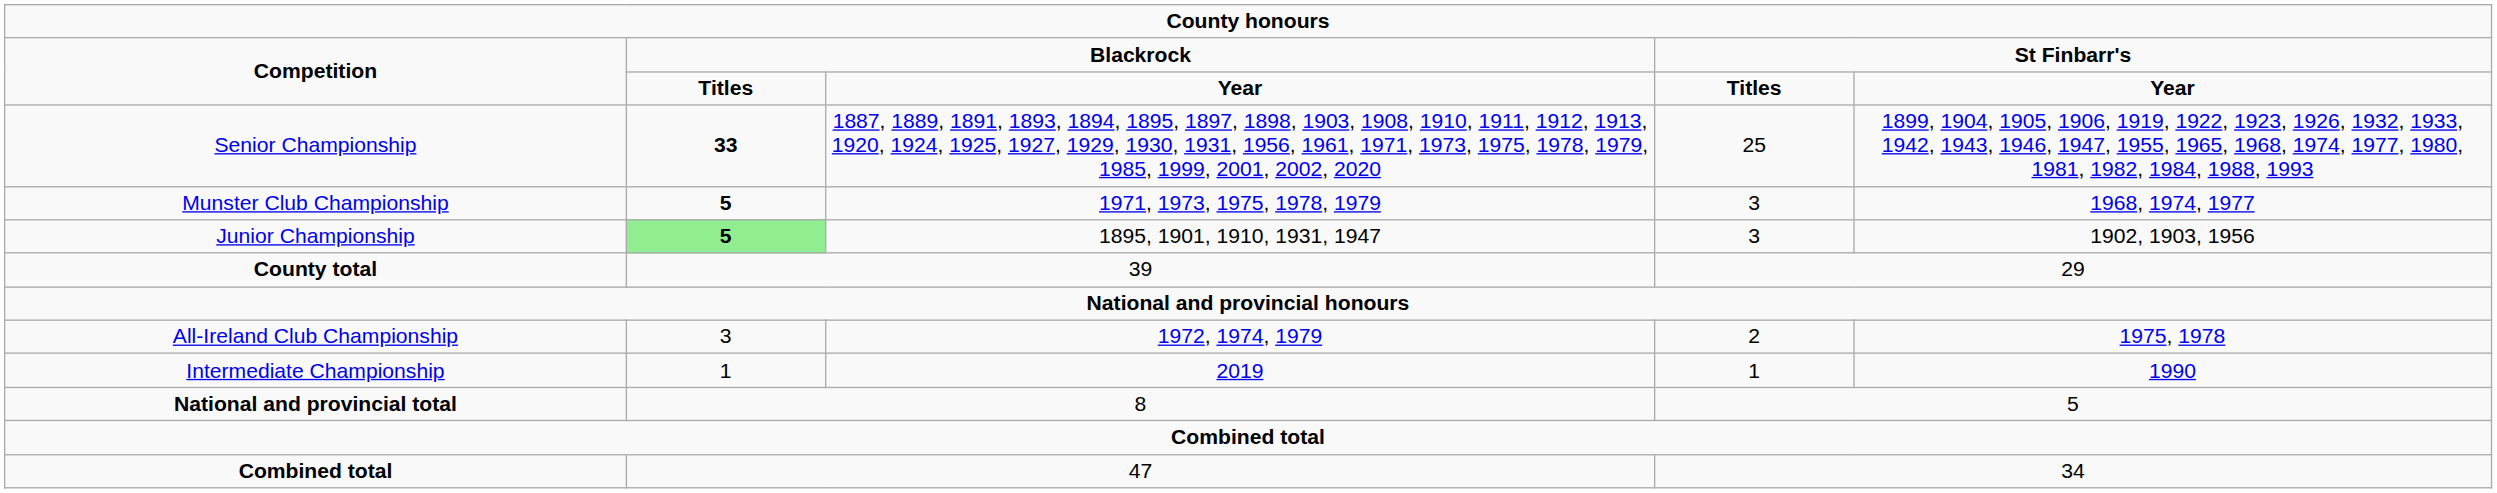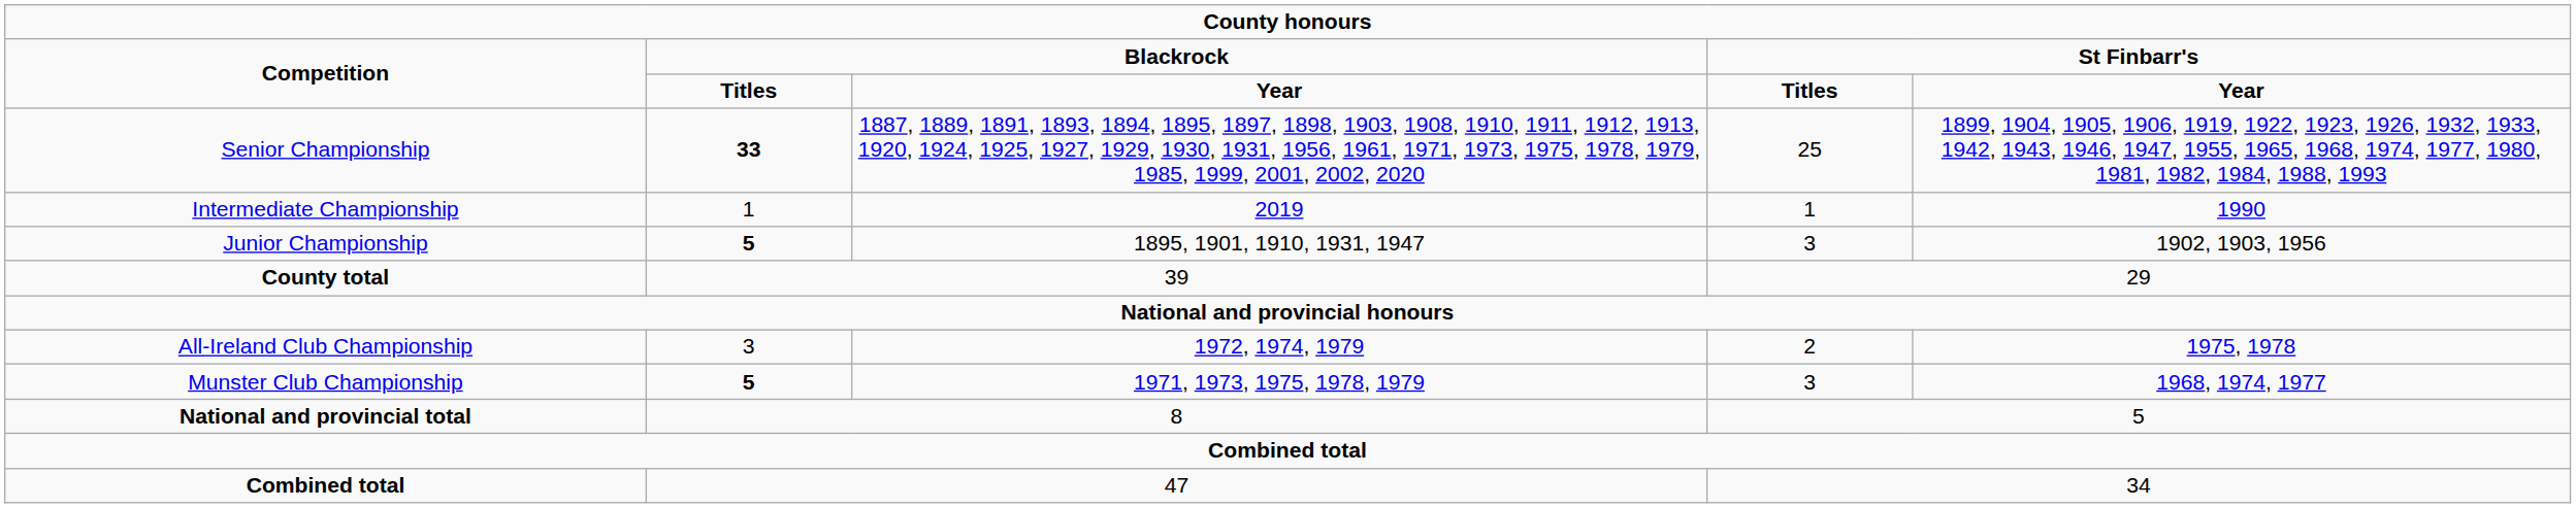 <table class="wikitable" style="width:95%;text-align:center">
 <tr>
 <td colspan="5"><strong>County honours</strong></td>
 </tr>
 <tr>
 <td style="width:25%" rowspan="2"><strong>Competition</strong></td>
 <td colspan="2"><strong>Blackrock</strong></td>
 <td colspan="2"><strong>St Finbarr's</strong></td>
 </tr>
 <tr>
 <td style="width:8%"><strong>Titles</strong></td>
 <td><strong>Year</strong></td>
 <td style="width:8%"><strong>Titles</strong></td>
 <td><strong>Year</strong></td>
 </tr>
 <tr>
 <td><a href='#'>Senior Championship</a></td>
 <td><strong>33</strong></td>
 <td><a href='#'>1887</a>, <a href='#'>1889</a>, <a href='#'>1891</a>, <a href='#'>1893</a>, <a href='#'>1894</a>, <a href='#'>1895</a>, <a href='#'>1897</a>, <a href='#'>1898</a>, <a href='#'>1903</a>, <a href='#'>1908</a>, <a href='#'>1910</a>, <a href='#'>1911</a>, <a href='#'>1912</a>, <a href='#'>1913</a>, <a href='#'>1920</a>, <a href='#'>1924</a>, <a href='#'>1925</a>, <a href='#'>1927</a>, <a href='#'>1929</a>, <a href='#'>1930</a>, <a href='#'>1931</a>, <a href='#'>1956</a>, <a href='#'>1961</a>, <a href='#'>1971</a>, <a href='#'>1973</a>, <a href='#'>1975</a>, <a href='#'>1978</a>, <a href='#'>1979</a>, <a href='#'>1985</a>, <a href='#'>1999</a>, <a href='#'>2001</a>, <a href='#'>2002</a>, <a href='#'>2020</a></td>
 <td>25</td>
 <td><a href='#'>1899</a>, <a href='#'>1904</a>, <a href='#'>1905</a>, <a href='#'>1906</a>, <a href='#'>1919</a>, <a href='#'>1922</a>, <a href='#'>1923</a>, <a href='#'>1926</a>, <a href='#'>1932</a>, <a href='#'>1933</a>, <a href='#'>1942</a>, <a href='#'>1943</a>, <a href='#'>1946</a>, <a href='#'>1947</a>, <a href='#'>1955</a>, <a href='#'>1965</a>, <a href='#'>1968</a>, <a href='#'>1974</a>, <a href='#'>1977</a>, <a href='#'>1980</a>, <a href='#'>1981</a>, <a href='#'>1982</a>, <a href='#'>1984</a>, <a href='#'>1988</a>, <a href='#'>1993</a></td>
 </tr>
 <tr>
-<td><a href='#'>Munster Club Championship</a></td>
-<td><strong>5</strong></td>
-<td><a href='#'>1971</a>, <a href='#'>1973</a>, <a href='#'>1975</a>, <a href='#'>1978</a>, <a href='#'>1979</a></td>
-<td>3</td>
-<td><a href='#'>1968</a>, <a href='#'>1974</a>, <a href='#'>1977</a></td>
+<td><a href='#'>Intermediate Championship</a></td>
+<td>1</td>
+<td><a href='#'>2019</a></td>
+<td>1</td>
+<td><a href='#'>1990</a></td>
 </tr>
 <tr>
 <td><a href='#'>Junior Championship</a></td>
-<td style="background: lightgreen;"><strong>5</strong></td>
+<td><strong>5</strong></td>
 <td>1895, 1901, 1910, 1931, 1947</td>
 <td>3</td>
 <td>1902, 1903, 1956</td>
 </tr>
 <tr>
 <td><strong>County total</strong></td>
 <td colspan="2">39</td>
 <td colspan="2">29</td>
 </tr>
 <tr>
 <td colspan="5"><strong>National and provincial honours</strong></td>
 </tr>
 <tr>
 <td><a href='#'>All-Ireland Club Championship</a></td>
 <td>3</td>
 <td><a href='#'>1972</a>, <a href='#'>1974</a>, <a href='#'>1979</a></td>
 <td>2</td>
 <td><a href='#'>1975</a>, <a href='#'>1978</a></td>
 </tr>
 <tr>
-<td><a href='#'>Intermediate Championship</a></td>
-<td>1</td>
-<td><a href='#'>2019</a></td>
-<td>1</td>
-<td><a href='#'>1990</a></td>
+<td><a href='#'>Munster Club Championship</a></td>
+<td><strong>5</strong></td>
+<td><a href='#'>1971</a>, <a href='#'>1973</a>, <a href='#'>1975</a>, <a href='#'>1978</a>, <a href='#'>1979</a></td>
+<td>3</td>
+<td><a href='#'>1968</a>, <a href='#'>1974</a>, <a href='#'>1977</a></td>
 </tr>
 <tr>
 <td><strong>National and provincial total</strong></td>
 <td colspan="2">8</td>
 <td colspan="2">5</td>
 </tr>
 <tr>
 <td colspan="5"><strong>Combined total</strong></td>
 </tr>
 <tr>
 <td><strong>Combined total</strong></td>
 <td colspan="2">47</td>
 <td colspan="2">34</td>
 </tr>
 </table>
